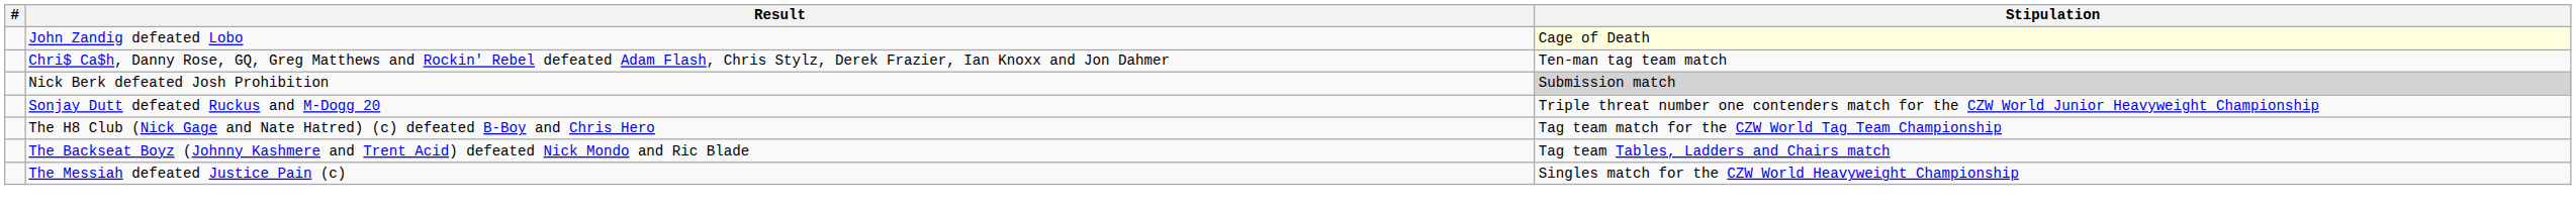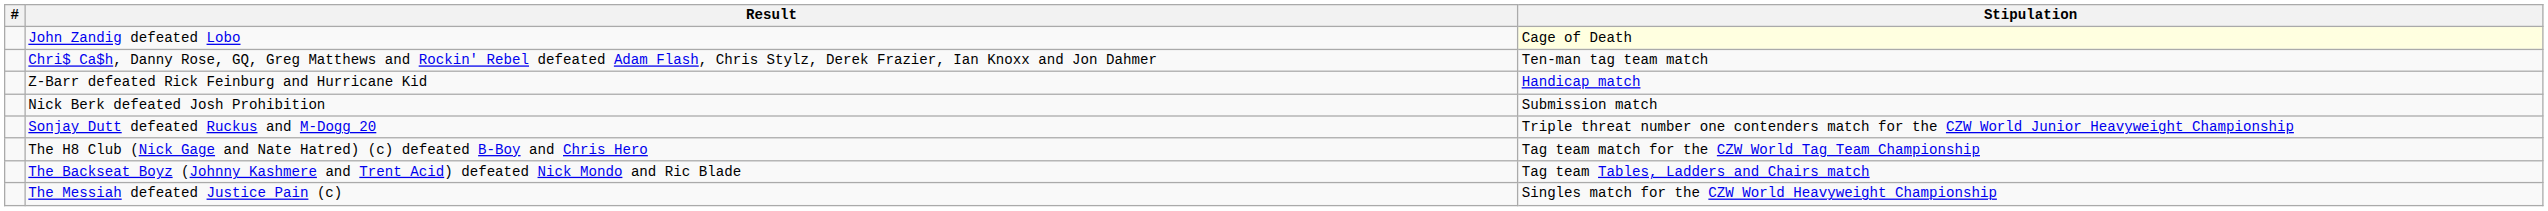 <table class="wikitable sortable" style="font-size:85%; text-align:left; width:100%;">
 <tr>
 <th><strong>#</strong></th>
 <th><strong>Result</strong></th>
 <th><strong>Stipulation</strong></th>
 </tr>
 <tr>
 <td></td>
 <td><a href='#'>John Zandig</a> defeated <a href='#'>Lobo</a></td>
 <td style="background: lightyellow;">Cage of Death</td>
 </tr>
 <tr>
 <td></td>
 <td><a href='#'>Chri$ Ca$h</a>, Danny Rose, GQ, Greg Matthews and <a href='#'>Rockin' Rebel</a> defeated <a href='#'>Adam Flash</a>, Chris Stylz, Derek Frazier, Ian Knoxx and Jon Dahmer</td>
 <td>Ten-man tag team match</td>
 </tr>
 <tr>
 <td></td>
+<td>Z-Barr defeated Rick Feinburg and Hurricane Kid</td>
+<td><a href='#'>Handicap match</a></td>
+</tr>
+<tr>
+<td></td>
 <td>Nick Berk defeated Josh Prohibition</td>
-<td style="background: lightgrey;">Submission match</td>
+<td>Submission match</td>
 </tr>
 <tr>
 <td></td>
 <td><a href='#'>Sonjay Dutt</a> defeated <a href='#'>Ruckus</a> and <a href='#'>M-Dogg 20</a></td>
 <td>Triple threat number one contenders match for the <a href='#'>CZW World Junior Heavyweight Championship</a></td>
 </tr>
 <tr>
 <td></td>
 <td>The H8 Club (<a href='#'>Nick Gage</a> and Nate Hatred) (c) defeated <a href='#'>B-Boy</a> and <a href='#'>Chris Hero</a></td>
 <td>Tag team match for the <a href='#'>CZW World Tag Team Championship</a></td>
 </tr>
 <tr>
 <td></td>
 <td><a href='#'>The Backseat Boyz</a> (<a href='#'>Johnny Kashmere</a> and <a href='#'>Trent Acid</a>) defeated <a href='#'>Nick Mondo</a> and Ric Blade</td>
 <td>Tag team <a href='#'>Tables, Ladders and Chairs match</a></td>
 </tr>
 <tr>
 <td></td>
 <td><a href='#'>The Messiah</a> defeated <a href='#'>Justice Pain</a> (c)</td>
 <td>Singles match for the <a href='#'>CZW World Heavyweight Championship</a></td>
 </tr>
 </table>
